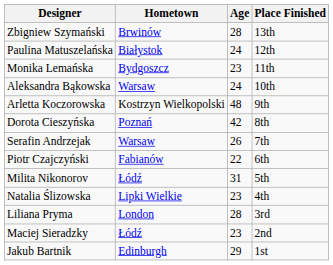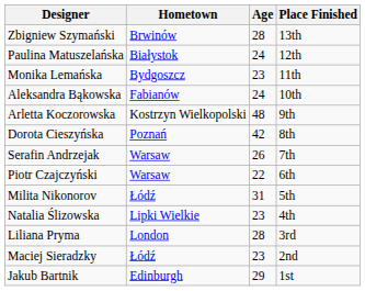 <table class="wikitable sortable">
 <tr>
 <th>Designer</th>
 <th>Hometown</th>
 <th>Age</th>
 <th>Place Finished</th>
 </tr>
 <tr>
 <td>Zbigniew Szymański</td>
 <td><a href='#'>Brwinów</a></td>
 <td>28</td>
 <td>13th</td>
 </tr>
 <tr>
 <td>Paulina Matuszelańska</td>
 <td><a href='#'>Białystok</a></td>
 <td>24</td>
 <td>12th</td>
 </tr>
 <tr>
 <td>Monika Lemańska</td>
 <td><a href='#'>Bydgoszcz</a></td>
 <td>23</td>
 <td>11th</td>
 </tr>
 <tr>
 <td>Aleksandra Bąkowska</td>
-<td><a href='#'>Warsaw</a></td>
+<td><a href='#'>Fabianów</a></td>
 <td>24</td>
 <td>10th</td>
 </tr>
 <tr>
 <td>Arletta Koczorowska</td>
 <td>Kostrzyn Wielkopolski</td>
 <td>48</td>
 <td>9th</td>
 </tr>
 <tr>
 <td>Dorota Cieszyńska</td>
 <td><a href='#'>Poznań</a></td>
 <td>42</td>
 <td>8th</td>
 </tr>
 <tr>
 <td>Serafin Andrzejak</td>
 <td><a href='#'>Warsaw</a></td>
 <td>26</td>
 <td>7th</td>
 </tr>
 <tr>
 <td>Piotr Czajczyński</td>
-<td><a href='#'>Fabianów</a></td>
+<td><a href='#'>Warsaw</a></td>
 <td>22</td>
 <td>6th</td>
 </tr>
 <tr>
 <td>Milita Nikonorov</td>
 <td><a href='#'>Łódź</a></td>
 <td>31</td>
 <td>5th</td>
 </tr>
 <tr>
 <td>Natalia Ślizowska</td>
 <td><a href='#'>Lipki Wielkie</a></td>
 <td>23</td>
 <td>4th</td>
 </tr>
 <tr>
 <td>Liliana Pryma</td>
 <td><a href='#'>London</a></td>
 <td>28</td>
 <td>3rd</td>
 </tr>
 <tr>
 <td>Maciej Sieradzky</td>
 <td><a href='#'>Łódź</a></td>
 <td>23</td>
 <td>2nd</td>
 </tr>
 <tr>
 <td>Jakub Bartnik</td>
 <td><a href='#'>Edinburgh</a></td>
 <td>29</td>
 <td>1st</td>
 </tr>
 </table>
